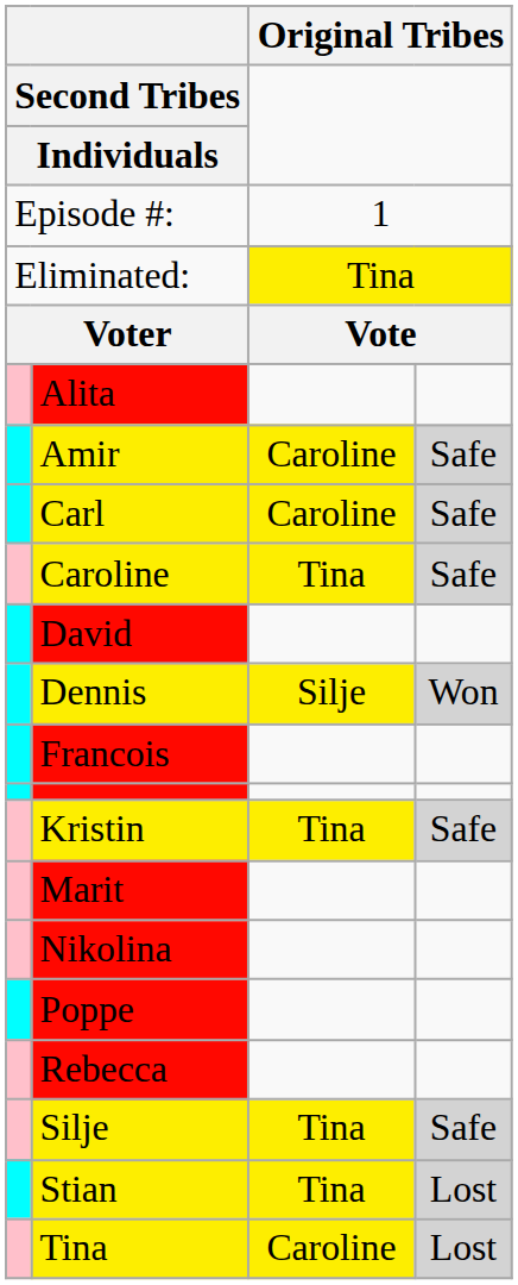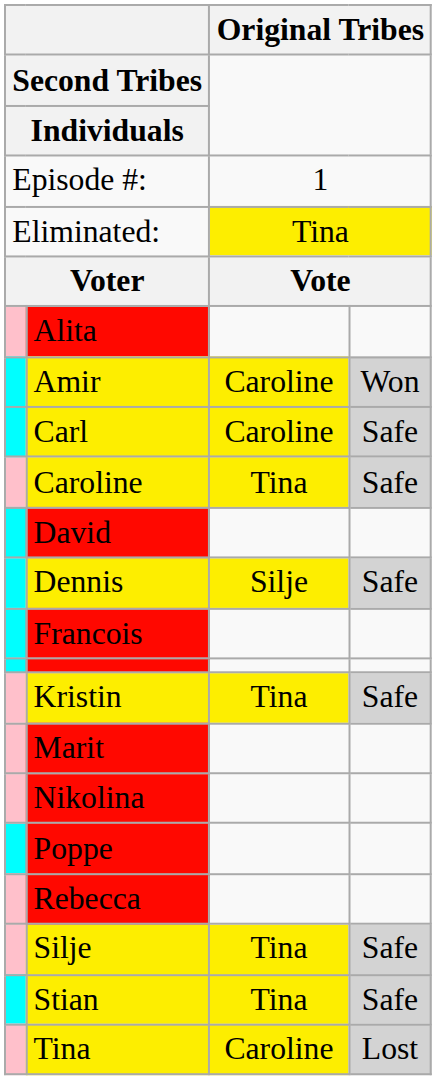 <table class="wikitable" style="text-align:center">
 <tr>
 <th colspan=2></th>
 <th colspan=2>Original Tribes</th>
 </tr>
 <tr>
 <th colspan=2>Second Tribes</th>
 </tr>
 <tr>
 <th colspan=2>Individuals</th>
 </tr>
 <tr>
 <td colspan="2" style="text-align:left;">Episode #:</td>
 <td colspan=2>1</td>
 </tr>
 <tr>
 <td colspan="2" style="text-align:left;">Eliminated:</td>
 <td style="background:#fdee00;" colspan="2">Tina<br></td>
 </tr>
 <tr>
 <th colspan=2>Voter</th>
 <th colspan=2>Vote</th>
 </tr>
 <tr>
 <td style="background:pink"></td>
 <td style="background:#ff0800; text-align:left;">Alita</td>
 <td></td>
 <td></td>
 </tr>
 <tr>
 <td style="background:cyan"></td>
 <td style="background:#fdee00; text-align:left;">Amir</td>
 <td style="background:#fdee00;">Caroline</td>
-<td style="background:lightgrey;">Safe</td>
+<td style="background:lightgrey;">Won</td>
 </tr>
 <tr>
 <td style="background:cyan"></td>
 <td style="background:#fdee00; text-align:left;">Carl</td>
 <td style="background:#fdee00;">Caroline</td>
 <td style="background:lightgrey;">Safe</td>
 </tr>
 <tr>
 <td style="background:pink"></td>
 <td style="background:#fdee00; text-align:left;">Caroline</td>
 <td style="background:#fdee00;">Tina</td>
 <td style="background:lightgrey;">Safe</td>
 </tr>
 <tr>
 <td style="background:cyan"></td>
 <td style="background:#ff0800; text-align:left;">David</td>
 <td></td>
 <td></td>
 </tr>
 <tr>
 <td style="background:cyan"></td>
 <td style="background:#fdee00; text-align:left;">Dennis</td>
 <td style="background:#fdee00;">Silje</td>
-<td style="background:lightgrey;">Won</td>
+<td style="background:lightgrey;">Safe</td>
 </tr>
 <tr>
 <td style="background:cyan"></td>
 <td style="background:#ff0800; text-align:left;">Francois</td>
 <td></td>
 <td></td>
 </tr>
 <tr>
 <td style="background:cyan"></td>
 <td style="background:#ff0800; text-align:left;"></td>
 <td></td>
 <td></td>
 </tr>
 <tr>
 <td style="background:pink"></td>
 <td style="background:#fdee00; text-align:left;">Kristin</td>
 <td style="background:#fdee00;">Tina</td>
 <td style="background:lightgrey;">Safe</td>
 </tr>
 <tr>
 <td style="background:pink"></td>
 <td style="background:#ff0800; text-align:left;">Marit</td>
 <td></td>
 <td></td>
 </tr>
 <tr>
 <td style="background:pink"></td>
 <td style="background:#ff0800; text-align:left;">Nikolina</td>
 <td></td>
 <td></td>
 </tr>
 <tr>
 <td style="background:cyan"></td>
 <td style="background:#ff0800; text-align:left;">Poppe</td>
 <td></td>
 <td></td>
 </tr>
 <tr>
 <td style="background:pink"></td>
 <td style="background:#ff0800; text-align:left;">Rebecca</td>
 <td></td>
 <td></td>
 </tr>
 <tr>
 <td style="background:pink"></td>
 <td style="background:#fdee00; text-align:left;">Silje</td>
 <td style="background:#fdee00;">Tina</td>
 <td style="background:lightgrey;">Safe</td>
 </tr>
 <tr>
 <td style="background:cyan"></td>
 <td style="background:#fdee00; text-align:left;">Stian</td>
 <td style="background:#fdee00;">Tina</td>
-<td style="background:lightgrey;">Lost</td>
+<td style="background:lightgrey;">Safe</td>
 </tr>
 <tr>
 <td style="background:pink"></td>
 <td style="background:#fdee00; text-align:left;">Tina</td>
 <td style="background:#fdee00;">Caroline</td>
 <td style="background:lightgrey;">Lost</td>
 </tr>
 </table>
